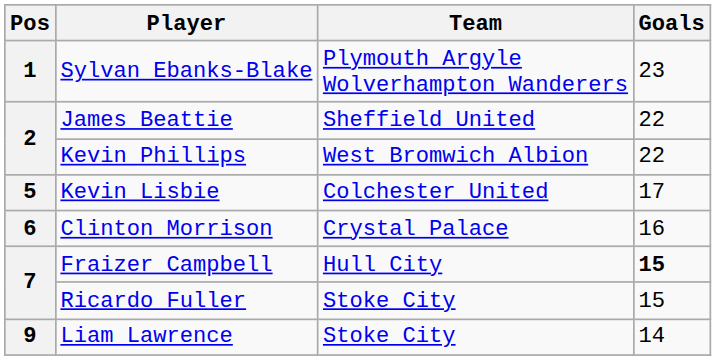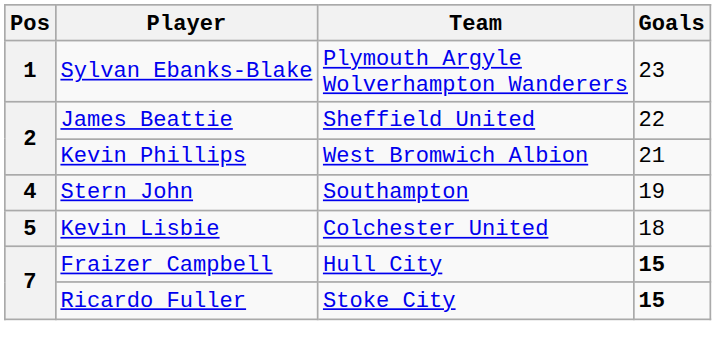 <table class="wikitable">
 <tr>
 <th>Pos</th>
 <th>Player</th>
 <th>Team</th>
 <th>Goals</th>
 </tr>
 <tr>
 <th>1</th>
 <td><a href='#'>Sylvan Ebanks-Blake</a></td>
 <td><a href='#'>Plymouth Argyle</a><br><a href='#'>Wolverhampton Wanderers</a></td>
 <td>23</td>
 </tr>
 <tr>
 <th rowspan=2>2</th>
 <td><a href='#'>James Beattie</a></td>
 <td><a href='#'>Sheffield United</a></td>
 <td>22</td>
 </tr>
 <tr>
 <td><a href='#'>Kevin Phillips</a></td>
 <td><a href='#'>West Bromwich Albion</a></td>
-<td>22</td>
+<td>21</td>
+</tr>
+<tr>
+<th>4</th>
+<td><a href='#'>Stern John</a></td>
+<td><a href='#'>Southampton</a></td>
+<td>19</td>
 </tr>
 <tr>
 <th>5</th>
 <td><a href='#'>Kevin Lisbie</a></td>
 <td><a href='#'>Colchester United</a></td>
-<td>17</td>
-</tr>
-<tr>
-<th>6</th>
-<td><a href='#'>Clinton Morrison</a></td>
-<td><a href='#'>Crystal Palace</a></td>
-<td>16</td>
+<td>18</td>
 </tr>
 <tr>
 <th rowspan=2>7</th>
 <td><a href='#'>Fraizer Campbell</a></td>
 <td><a href='#'>Hull City</a></td>
 <td><strong>15</strong></td>
 </tr>
 <tr>
 <td><a href='#'>Ricardo Fuller</a></td>
 <td><a href='#'>Stoke City</a></td>
-<td>15</td>
-</tr>
-<tr>
-<th>9</th>
-<td><a href='#'>Liam Lawrence</a></td>
-<td><a href='#'>Stoke City</a></td>
-<td>14</td>
+<td><strong>15</strong></td>
 </tr>
 </table>
